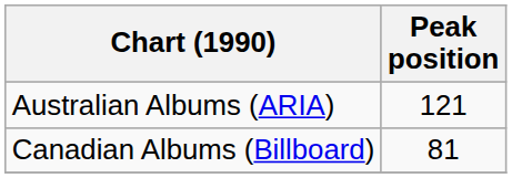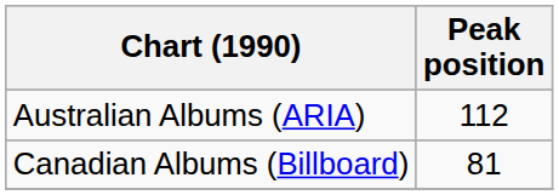 <table class="wikitable sortable">
 <tr>
 <th>Chart (1990)</th>
 <th>Peak<br>position</th>
 </tr>
 <tr>
 <td>Australian Albums (<a href='#'>ARIA</a>)</td>
-<td align="center">121</td>
+<td align="center">112</td>
 </tr>
 <tr>
 <td>Canadian Albums (<a href='#'>Billboard</a>)</td>
 <td align="center">81</td>
 </tr>
 <tr>
 </tr>
 </table>
